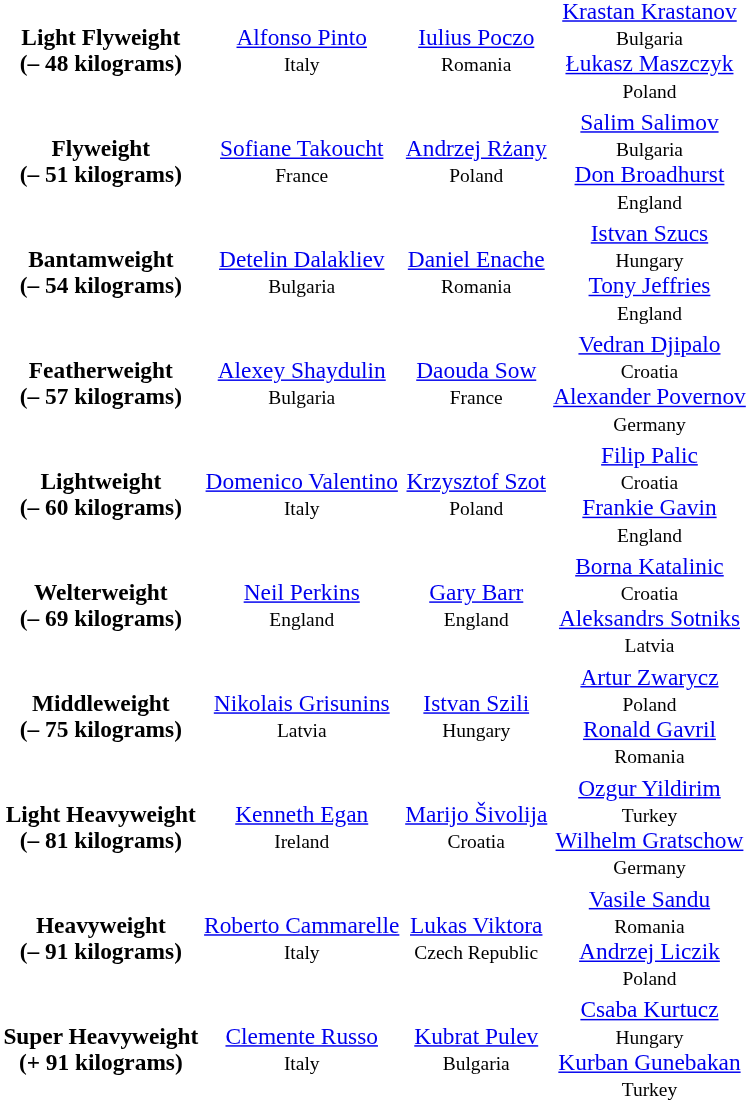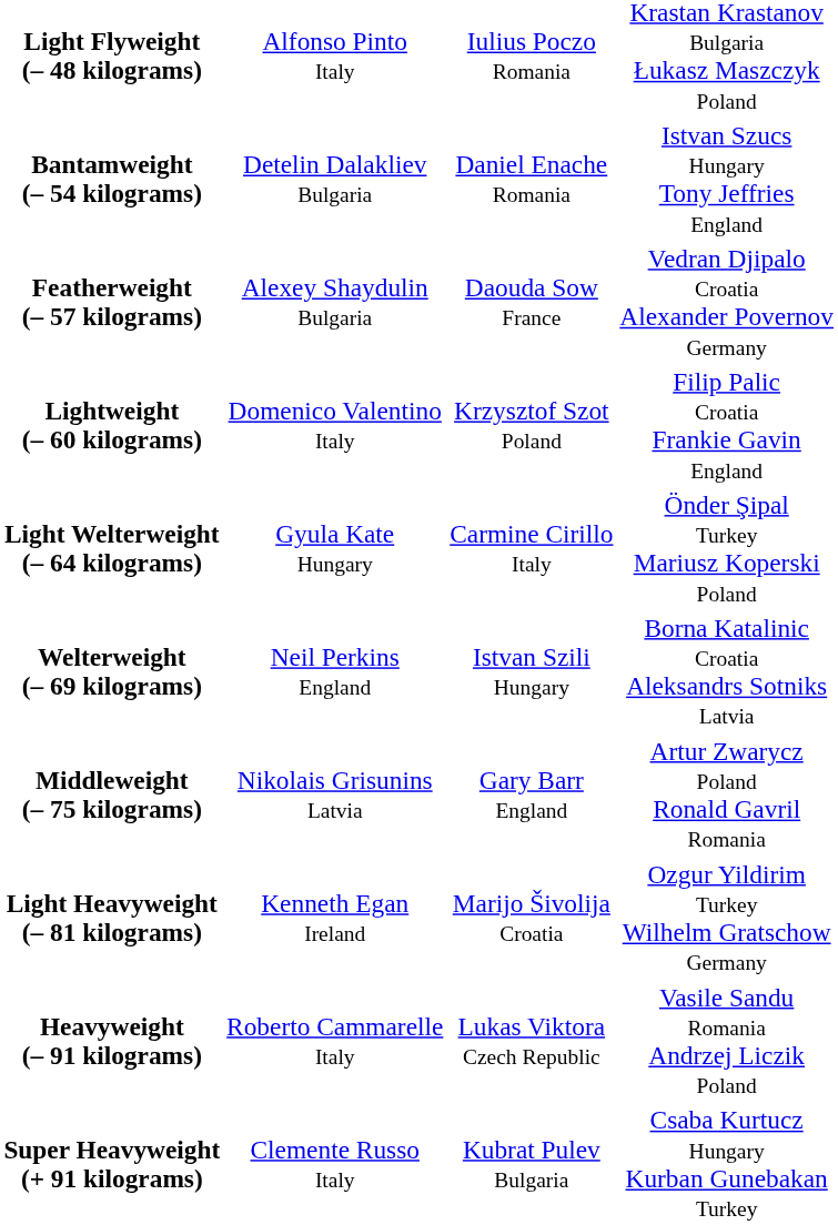 <table>
 <tr align="center">
 <td><strong>Light Flyweight<br>(– 48 kilograms)</strong></td>
 <td> <a href='#'>Alfonso Pinto</a><br><small>Italy</small></td>
 <td> <a href='#'>Iulius Poczo</a><br><small>Romania</small></td>
 <td> <a href='#'>Krastan Krastanov</a><br><small>Bulgaria</small><br> <a href='#'>Łukasz Maszczyk</a><br><small>Poland</small></td>
-</tr>
-<tr align="center">
-<td><strong>Flyweight<br>(– 51 kilograms)</strong></td>
-<td> <a href='#'>Sofiane Takoucht</a><br><small>France</small></td>
-<td> <a href='#'>Andrzej Rżany</a><br><small>Poland</small></td>
-<td> <a href='#'>Salim Salimov</a><br><small>Bulgaria</small><br> <a href='#'>Don Broadhurst</a><br><small>England</small></td>
 </tr>
 <tr align="center">
 <td><strong>Bantamweight<br>(– 54 kilograms)</strong></td>
 <td> <a href='#'>Detelin Dalakliev</a><br><small>Bulgaria</small></td>
 <td> <a href='#'>Daniel Enache</a><br><small>Romania</small></td>
 <td> <a href='#'>Istvan Szucs</a><br><small>Hungary</small><br> <a href='#'>Tony Jeffries</a><br><small>England</small></td>
 </tr>
 <tr align="center">
 <td><strong>Featherweight<br>(– 57 kilograms)</strong></td>
 <td> <a href='#'>Alexey Shaydulin</a><br><small>Bulgaria</small></td>
 <td> <a href='#'>Daouda Sow</a><br><small>France</small></td>
 <td> <a href='#'>Vedran Djipalo</a><br><small>Croatia</small><br> <a href='#'>Alexander Povernov</a><br><small>Germany</small></td>
 </tr>
 <tr align="center">
 <td><strong>Lightweight<br>(– 60 kilograms)</strong></td>
 <td> <a href='#'>Domenico Valentino</a><br><small>Italy</small></td>
 <td> <a href='#'>Krzysztof Szot</a><br><small>Poland</small></td>
 <td> <a href='#'>Filip Palic</a><br><small>Croatia</small><br> <a href='#'>Frankie Gavin</a><br><small>England</small></td>
 </tr>
 <tr align="center">
+<td><strong>Light Welterweight<br>(– 64 kilograms)</strong></td>
+<td> <a href='#'>Gyula Kate</a><br><small>Hungary</small></td>
+<td> <a href='#'>Carmine Cirillo</a><br><small>Italy</small></td>
+<td> <a href='#'>Önder Şipal</a><br><small>Turkey</small><br> <a href='#'>Mariusz Koperski</a><br><small>Poland</small></td>
+</tr>
+<tr align="center">
 <td><strong>Welterweight<br>(– 69 kilograms)</strong></td>
 <td> <a href='#'>Neil Perkins</a><br><small>England</small></td>
-<td> <a href='#'>Gary Barr</a><br><small>England</small></td>
+<td> <a href='#'>Istvan Szili</a><br><small>Hungary</small></td>
 <td> <a href='#'>Borna Katalinic</a><br><small>Croatia</small><br> <a href='#'>Aleksandrs Sotniks</a><br><small>Latvia</small></td>
 </tr>
 <tr align="center">
 <td><strong>Middleweight<br>(– 75 kilograms)</strong></td>
 <td> <a href='#'>Nikolais Grisunins</a><br><small>Latvia</small></td>
-<td> <a href='#'>Istvan Szili</a><br><small>Hungary</small></td>
+<td> <a href='#'>Gary Barr</a><br><small>England</small></td>
 <td> <a href='#'>Artur Zwarycz</a><br><small>Poland</small><br> <a href='#'>Ronald Gavril</a><br><small>Romania</small></td>
 </tr>
 <tr align="center">
 <td><strong>Light Heavyweight<br>(– 81 kilograms)</strong></td>
 <td> <a href='#'>Kenneth Egan</a><br><small>Ireland</small></td>
 <td> <a href='#'>Marijo Šivolija</a><br><small>Croatia</small></td>
 <td> <a href='#'>Ozgur Yildirim</a><br><small>Turkey</small><br> <a href='#'>Wilhelm Gratschow</a><br><small>Germany</small></td>
 </tr>
 <tr align="center">
 <td><strong>Heavyweight<br>(– 91 kilograms)</strong></td>
 <td> <a href='#'>Roberto Cammarelle</a><br><small>Italy</small></td>
 <td> <a href='#'>Lukas Viktora</a><br><small>Czech Republic</small></td>
 <td> <a href='#'>Vasile Sandu</a><br><small>Romania</small><br> <a href='#'>Andrzej Liczik</a><br><small>Poland</small></td>
 </tr>
 <tr align="center">
 <td><strong>Super Heavyweight<br>(+ 91 kilograms)</strong></td>
 <td> <a href='#'>Clemente Russo</a><br><small>Italy</small></td>
 <td> <a href='#'>Kubrat Pulev</a><br><small>Bulgaria</small></td>
 <td> <a href='#'>Csaba Kurtucz</a><br><small>Hungary</small><br> <a href='#'>Kurban Gunebakan</a><br><small>Turkey</small></td>
 </tr>
 </table>
